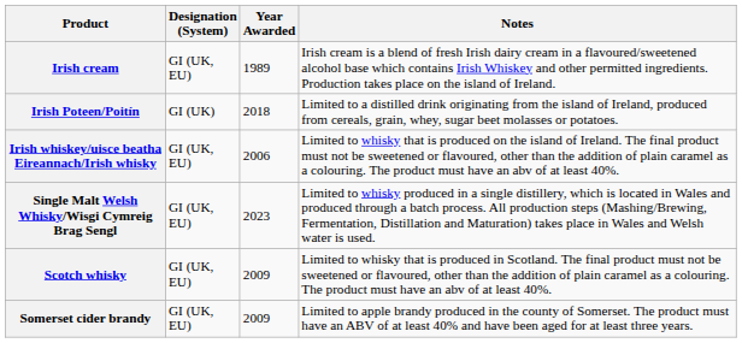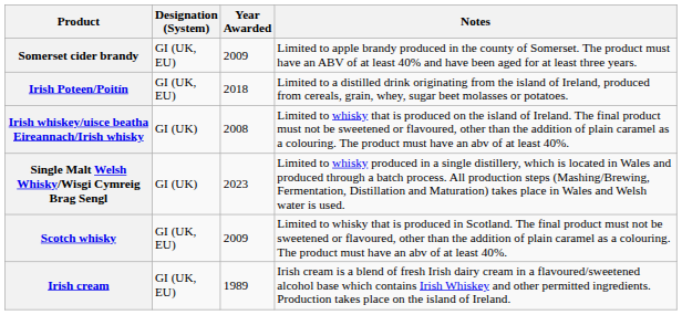 <table class="wikitable sortable">
 <tr>
 <th scope="col" width="23%">Product</th>
 <th scope="col" width="4%">Designation (System)</th>
 <th scope="col" width="7%">Year Awarded</th>
 <th class="unsortable" scope="col" width="66%">Notes</th>
 </tr>
 <tr>
-<th scope="row"><a href='#'>Irish cream</a></th>
+<th>Somerset cider brandy</th>
 <td>GI (UK, EU)</td>
-<td>1989</td>
-<td>Irish cream is a blend of fresh Irish dairy cream in a flavoured/sweetened alcohol base which contains <a href='#'>Irish Whiskey</a> and other permitted ingredients. Production takes place on the island of Ireland.</td>
+<td>2009</td>
+<td>Limited to apple brandy produced in the county of Somerset. The product must have an ABV of at least 40% and have been aged for at least three years.</td>
 </tr>
 <tr>
 <th scope="row"><a href='#'>Irish Poteen/Poitín</a></th>
-<td>GI (UK)</td>
+<td>GI (UK, EU)</td>
 <td>2018</td>
 <td>Limited to a distilled drink originating from the island of Ireland, produced from cereals, grain, whey, sugar beet molasses or potatoes.</td>
 </tr>
 <tr>
 <th scope="row"><a href='#'>Irish whiskey/uisce beatha Eireannach/Irish whisky</a></th>
-<td>GI (UK, EU)</td>
-<td>2006</td>
+<td>GI (UK)</td>
+<td>2008</td>
 <td>Limited to <a href='#'>whisky</a> that is produced on the island of Ireland. The final product must not be sweetened or flavoured, other than the addition of plain caramel as a colouring. The product must have an abv of at least 40%.</td>
 </tr>
 <tr>
 <th scope="row">Single Malt <a href='#'>Welsh Whisky</a>/Wisgi Cymreig Brag Sengl</th>
-<td>GI (UK, EU)</td>
+<td>GI (UK)</td>
 <td>2023</td>
 <td>Limited to <a href='#'>whisky</a> produced in a single distillery, which is located in Wales and produced through a batch process. All production steps (Mashing/Brewing, Fermentation, Distillation and Maturation) takes place in Wales and Welsh water is used.</td>
 </tr>
 <tr>
 <th scope="row"><a href='#'>Scotch whisky</a></th>
 <td>GI (UK, EU)</td>
 <td>2009</td>
 <td>Limited to whisky that is produced in Scotland. The final product must not be sweetened or flavoured, other than the addition of plain caramel as a colouring. The product must have an abv of at least 40%.</td>
 </tr>
 <tr>
-<th>Somerset cider brandy</th>
+<th scope="row"><a href='#'>Irish cream</a></th>
 <td>GI (UK, EU)</td>
-<td>2009</td>
-<td>Limited to apple brandy produced in the county of Somerset. The product must have an ABV of at least 40% and have been aged for at least three years.</td>
+<td>1989</td>
+<td>Irish cream is a blend of fresh Irish dairy cream in a flavoured/sweetened alcohol base which contains <a href='#'>Irish Whiskey</a> and other permitted ingredients. Production takes place on the island of Ireland.</td>
 </tr>
 </table>
